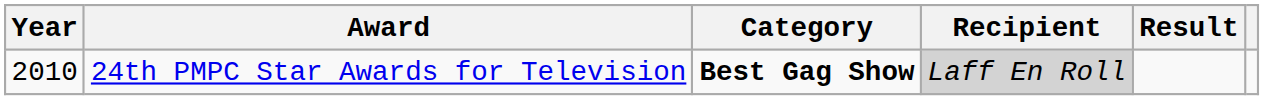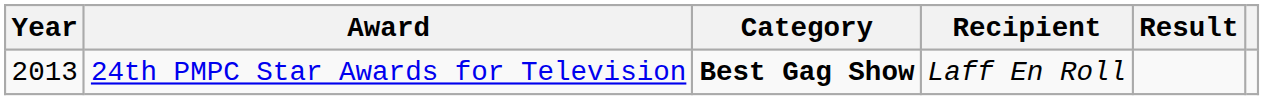 <table class="wikitable">
 <tr>
 <th>Year</th>
 <th>Award</th>
 <th>Category</th>
 <th>Recipient</th>
 <th>Result</th>
 <th></th>
 </tr>
 <tr>
-<td>2010</td>
+<td>2013</td>
 <td><a href='#'>24th PMPC Star Awards for Television</a></td>
 <td><strong>Best Gag Show</strong></td>
-<td style="background: lightgrey;"><em>Laff En Roll</em></td>
+<td><em>Laff En Roll</em></td>
 <td></td>
 <td></td>
 </tr>
 </table>
